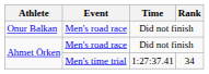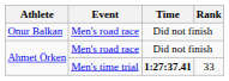 <table class="wikitable" style="font-size:90%">
 <tr>
 <th>Athlete</th>
 <th>Event</th>
 <th>Time</th>
 <th>Rank</th>
 </tr>
 <tr align=center>
 <td align=left><a href='#'>Onur Balkan</a></td>
 <td align=left><a href='#'>Men's road race</a></td>
 <td colspan=2>Did not finish</td>
 </tr>
 <tr align=center>
 <td align=left rowspan=2><a href='#'>Ahmet Örken</a></td>
 <td align=left><a href='#'>Men's road race</a></td>
 <td colspan=2>Did not finish</td>
 </tr>
 <tr align=center>
 <td align=left><a href='#'>Men's time trial</a></td>
-<td>1:27:37.41</td>
-<td>34</td>
+<td><strong>1:27:37.41</strong></td>
+<td>33</td>
 </tr>
 </table>
